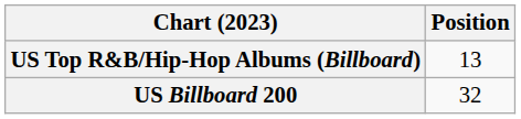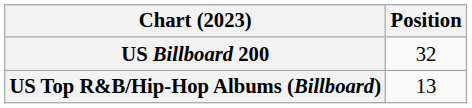 <table class="wikitable sortable plainrowheaders" style="text-align:center">
 <tr>
 <th scope="col">Chart (2023)</th>
 <th scope="col">Position</th>
 </tr>
 <tr>
+<th scope="row">US <em>Billboard</em> 200</th>
+<td>32</td>
+</tr>
+<tr>
 <th scope="row">US Top R&B/Hip-Hop Albums (<em>Billboard</em>)</th>
 <td>13</td>
 </tr>
-<tr>
-<th scope="row">US <em>Billboard</em> 200</th>
-<td>32</td>
-</tr>
 </table>
